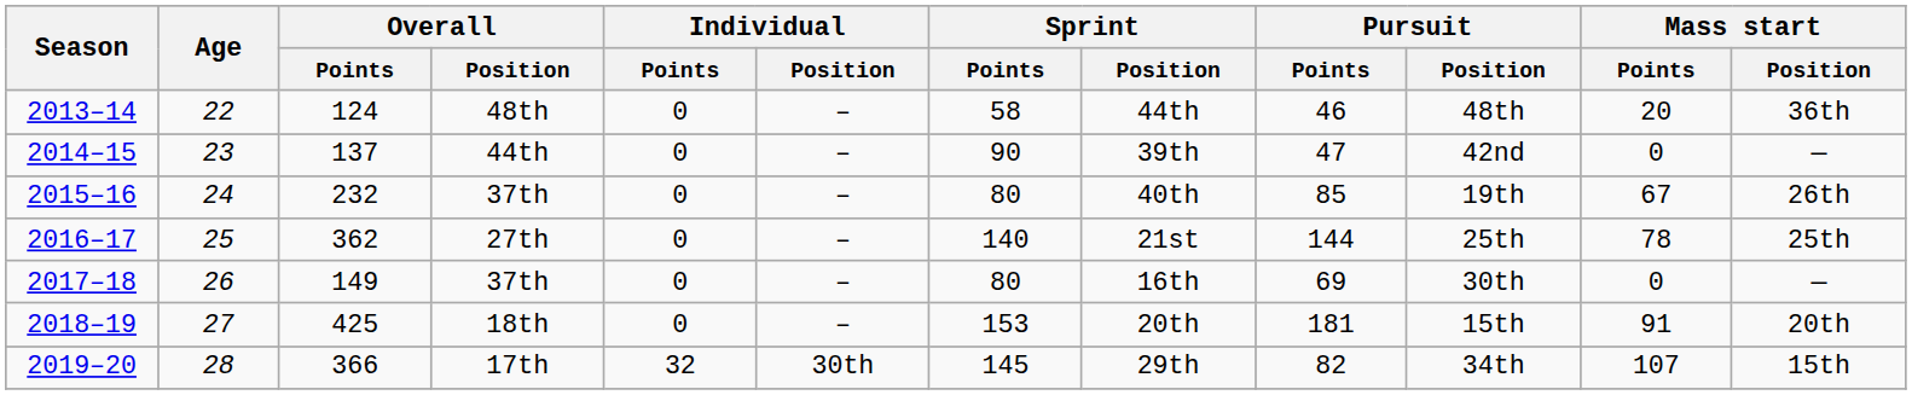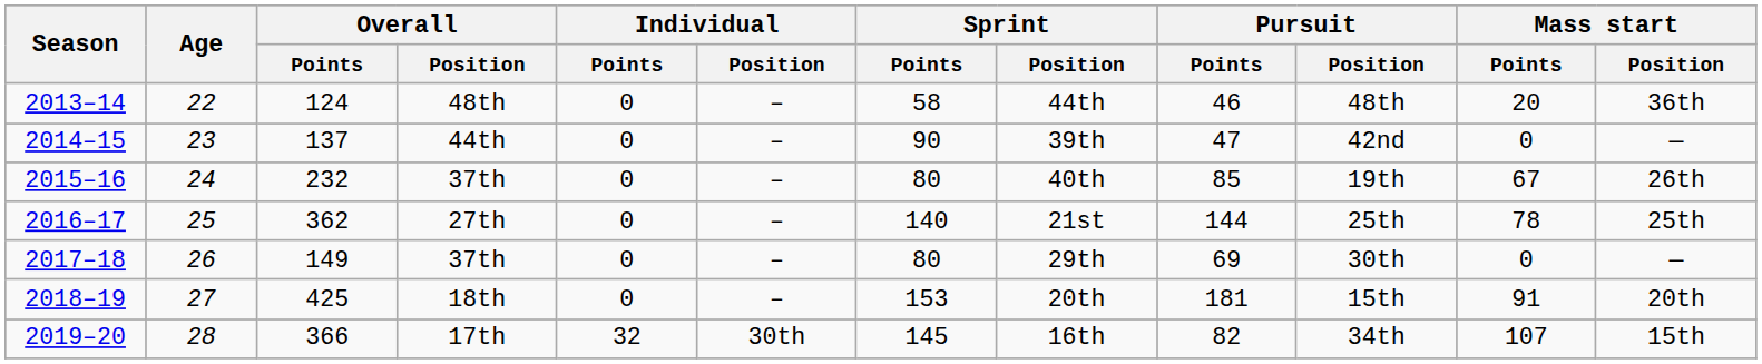 <table class="wikitable" style="text-align:center;" width="75%">
 <tr class="hintergrundfarbe5">
 <th rowspan="2" style="width:4%;">Season</th>
 <th rowspan="2" style="width:4%;">Age</th>
 <th colspan="2">Overall</th>
 <th colspan="2">Individual</th>
 <th colspan="2">Sprint</th>
 <th colspan="2">Pursuit</th>
 <th colspan="2">Mass start</th>
 </tr>
 <tr class="hintergrundfarbe5">
 <th style="width:5%;"><small>Points</small></th>
 <th style="width:5%;"><small>Position</small></th>
 <th style="width:5%;"><small>Points</small></th>
 <th style="width:5%;"><small>Position</small></th>
 <th style="width:5%;"><small>Points</small></th>
 <th style="width:5%;"><small>Position</small></th>
 <th style="width:5%;"><small>Points</small></th>
 <th style="width:5%;"><small>Position</small></th>
 <th style="width:5%;"><small>Points</small></th>
 <th style="width:5%;"><small>Position</small></th>
 </tr>
 <tr>
 <td><a href='#'>2013–14</a></td>
 <td><em>22</em></td>
 <td>124</td>
 <td>48th</td>
 <td>0</td>
 <td>–</td>
 <td>58</td>
 <td>44th</td>
 <td>46</td>
 <td>48th</td>
 <td>20</td>
 <td>36th</td>
 </tr>
 <tr>
 <td><a href='#'>2014–15</a></td>
 <td><em>23</em></td>
 <td>137</td>
 <td>44th</td>
 <td>0</td>
 <td>–</td>
 <td>90</td>
 <td>39th</td>
 <td>47</td>
 <td>42nd</td>
 <td>0</td>
 <td>—</td>
 </tr>
 <tr>
 <td><a href='#'>2015–16</a></td>
 <td><em>24</em></td>
 <td>232</td>
 <td>37th</td>
 <td>0</td>
 <td>–</td>
 <td>80</td>
 <td>40th</td>
 <td>85</td>
 <td>19th</td>
 <td>67</td>
 <td>26th</td>
 </tr>
 <tr>
 <td><a href='#'>2016–17</a></td>
 <td><em>25</em></td>
 <td>362</td>
 <td>27th</td>
 <td>0</td>
 <td>–</td>
 <td>140</td>
 <td>21st</td>
 <td>144</td>
 <td>25th</td>
 <td>78</td>
 <td>25th</td>
 </tr>
 <tr>
 <td><a href='#'>2017–18</a></td>
 <td><em>26</em></td>
 <td>149</td>
 <td>37th</td>
 <td>0</td>
 <td>–</td>
 <td>80</td>
-<td>16th</td>
+<td>29th</td>
 <td>69</td>
 <td>30th</td>
 <td>0</td>
 <td>—</td>
 </tr>
 <tr>
 <td><a href='#'>2018–19</a></td>
 <td><em>27</em></td>
 <td>425</td>
 <td>18th</td>
 <td>0</td>
 <td>–</td>
 <td>153</td>
 <td>20th</td>
 <td>181</td>
 <td>15th</td>
 <td>91</td>
 <td>20th</td>
 </tr>
 <tr>
 <td><a href='#'>2019–20</a></td>
 <td><em>28</em></td>
 <td>366</td>
 <td>17th</td>
 <td>32</td>
 <td>30th</td>
 <td>145</td>
-<td>29th</td>
+<td>16th</td>
 <td>82</td>
 <td>34th</td>
 <td>107</td>
 <td>15th</td>
 </tr>
 </table>
